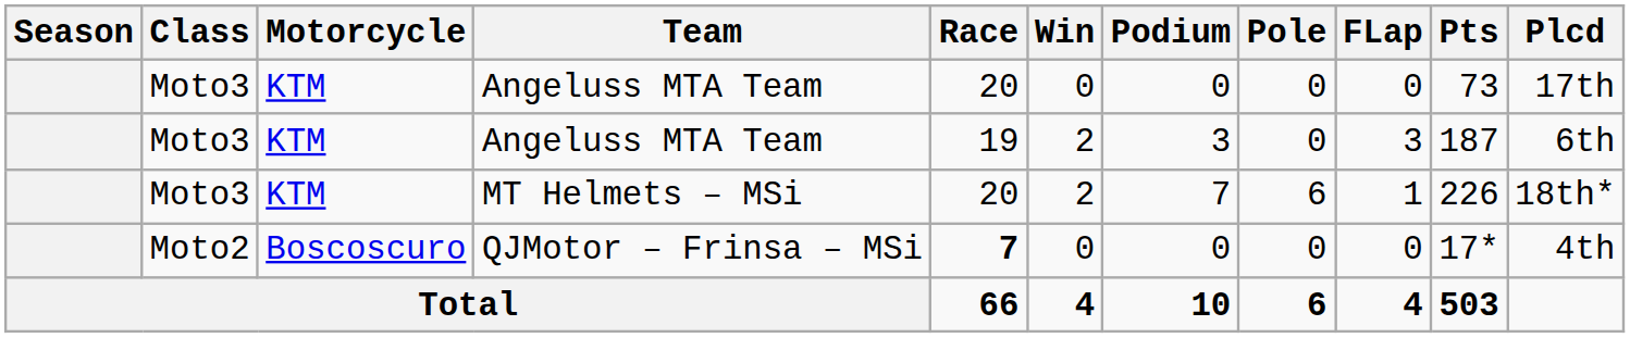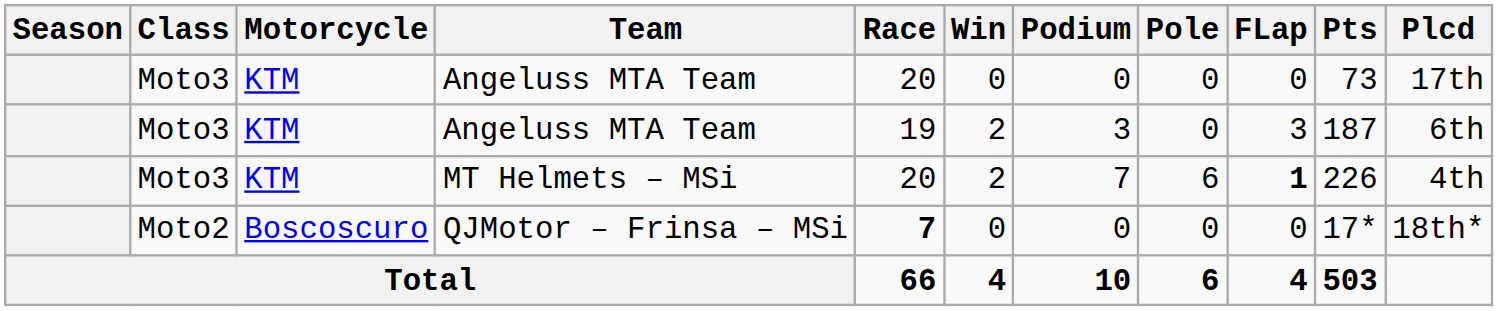 <table class="wikitable" style="text-align:right;">
 <tr>
 <th>Season</th>
 <th>Class</th>
 <th>Motorcycle</th>
 <th>Team</th>
 <th>Race</th>
 <th>Win</th>
 <th>Podium</th>
 <th>Pole</th>
 <th>FLap</th>
 <th>Pts</th>
 <th>Plcd</th>
 </tr>
 <tr>
 <th></th>
 <td>Moto3</td>
 <td style="text-align:left;"><a href='#'>KTM</a></td>
 <td style="text-align:left;">Angeluss MTA Team</td>
 <td>20</td>
 <td>0</td>
 <td>0</td>
 <td>0</td>
 <td>0</td>
 <td>73</td>
 <td>17th</td>
 </tr>
 <tr>
 <th></th>
 <td>Moto3</td>
 <td style="text-align:left;"><a href='#'>KTM</a></td>
 <td style="text-align:left;">Angeluss MTA Team</td>
 <td>19</td>
 <td>2</td>
 <td>3</td>
 <td>0</td>
 <td>3</td>
 <td>187</td>
 <td>6th</td>
 </tr>
 <tr>
 <th></th>
 <td>Moto3</td>
 <td style="text-align:left;"><a href='#'>KTM</a></td>
 <td style="text-align:left;">MT Helmets – MSi</td>
 <td>20</td>
 <td>2</td>
 <td>7</td>
 <td>6</td>
-<td>1</td>
+<td><strong>1</strong></td>
 <td>226</td>
-<td>18th*</td>
+<td>4th</td>
 </tr>
 <tr>
 <th></th>
 <td>Moto2</td>
 <td style="text-align:left;"><a href='#'>Boscoscuro</a></td>
 <td style="text-align:left;">QJMotor – Frinsa – MSi</td>
 <td><strong>7</strong></td>
 <td>0</td>
 <td>0</td>
 <td>0</td>
 <td>0</td>
 <td>17*</td>
-<td>4th</td>
+<td>18th*</td>
 </tr>
 <tr>
 <th colspan="4">Total</th>
 <td><strong>66</strong></td>
 <td><strong>4</strong></td>
 <td><strong>10</strong></td>
 <td><strong>6</strong></td>
 <td><strong>4</strong></td>
 <td><strong>503</strong></td>
 <td></td>
 </tr>
 </table>
